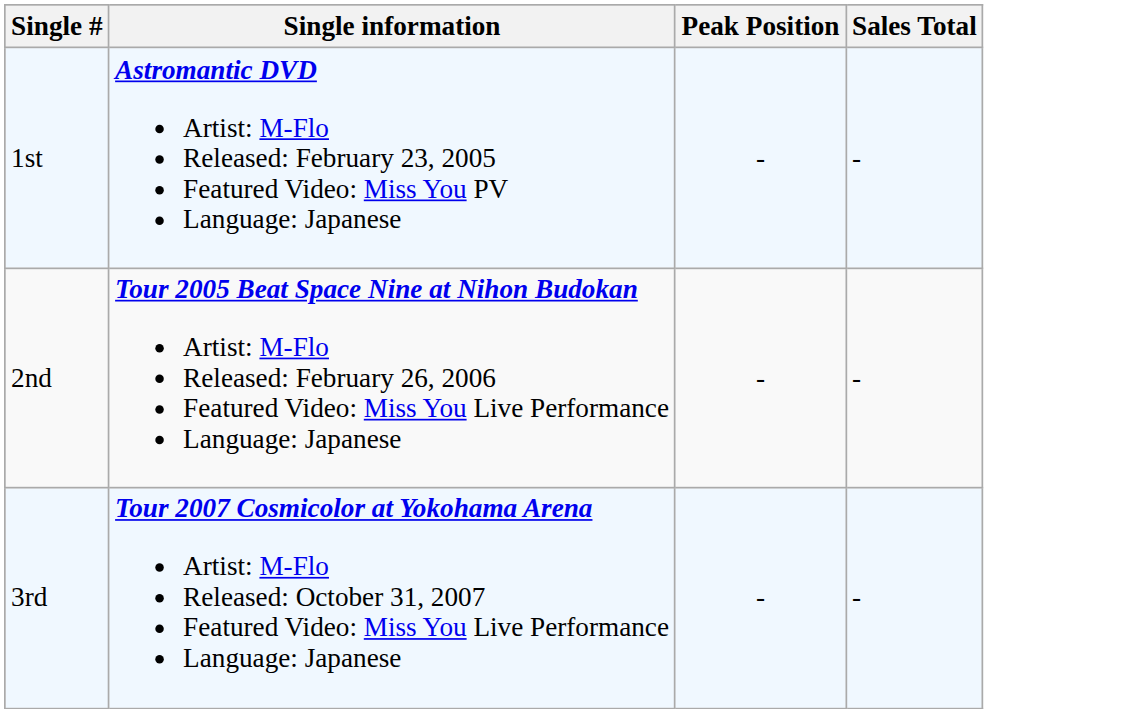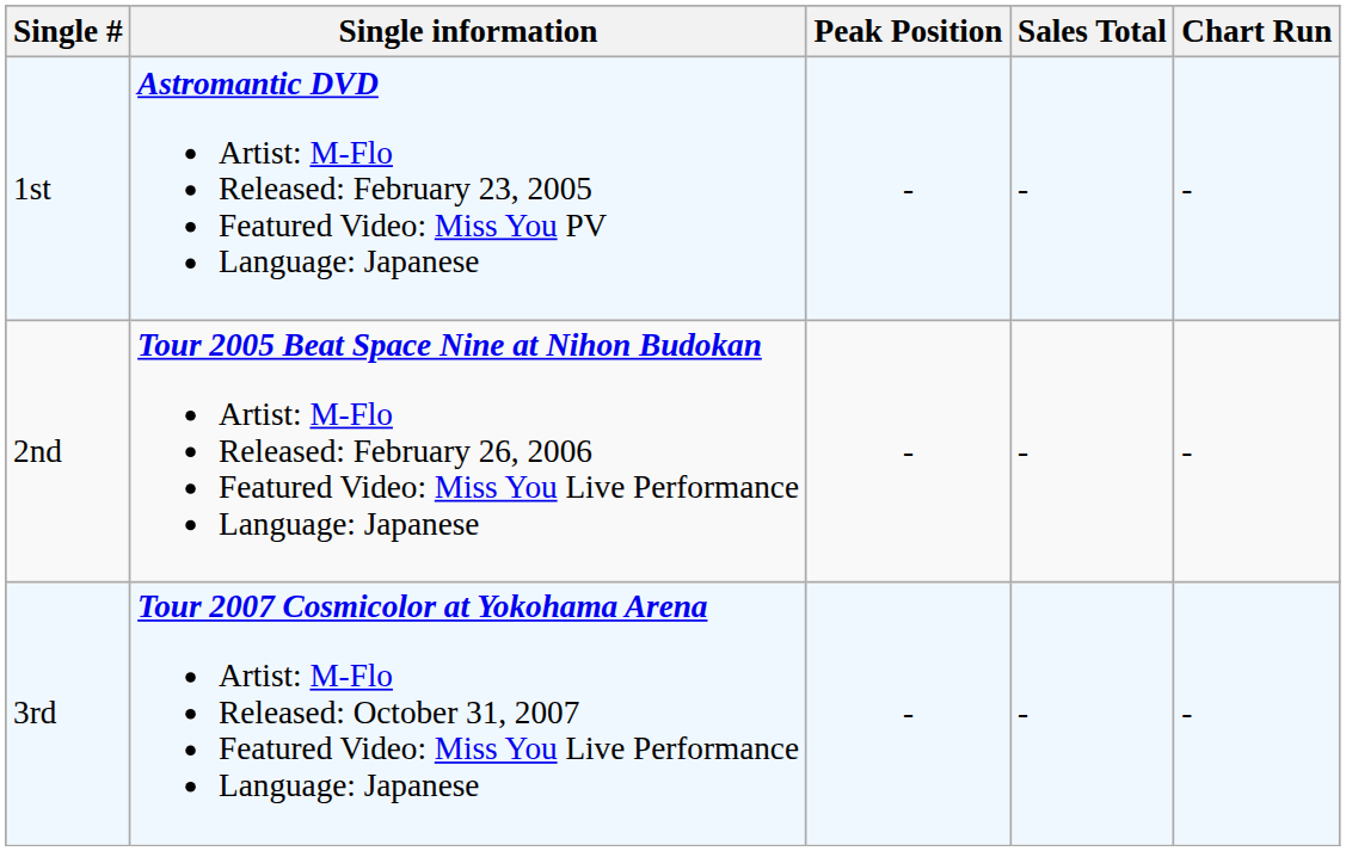 <table class="wikitable">
 <tr>
 <th>Single #</th>
 <th>Single information</th>
 <th>Peak Position</th>
 <th>Sales Total</th>
+<th>Chart Run</th>
 </tr>
 <tr bgcolor="#F0F8FF">
 <td>1st</td>
 <td><strong><em><a href='#'>Astromantic DVD</a></em></strong><br><ul><li>Artist: <a href='#'>M-Flo</a></li><li>Released: February 23, 2005</li><li>Featured Video: <a href='#'>Miss You</a> PV</li><li>Language: Japanese</li></ul></td>
 <td align="center">-</td>
+<td>-</td>
 <td>-</td>
 </tr>
 <tr>
 <td>2nd</td>
 <td><strong><em><a href='#'>Tour 2005 Beat Space Nine at Nihon Budokan</a></em></strong><br><ul><li>Artist: <a href='#'>M-Flo</a></li><li>Released: February 26, 2006</li><li>Featured Video: <a href='#'>Miss You</a> Live Performance</li><li>Language: Japanese</li></ul></td>
 <td align="center">-</td>
 <td>-</td>
+<td>-</td>
 </tr>
 <tr bgcolor="#F0F8FF">
 <td>3rd</td>
 <td><strong><em><a href='#'>Tour 2007 Cosmicolor at Yokohama Arena</a></em></strong><br><ul><li>Artist: <a href='#'>M-Flo</a></li><li>Released: October 31, 2007</li><li>Featured Video: <a href='#'>Miss You</a> Live Performance</li><li>Language: Japanese</li></ul></td>
 <td align="center">-</td>
 <td>-</td>
+<td>-</td>
 </tr>
 </table>
